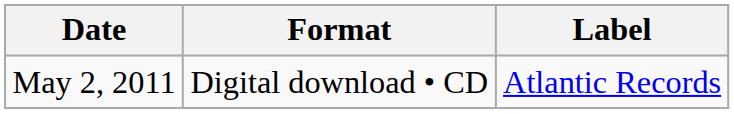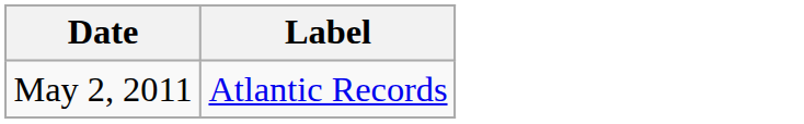 <table class=wikitable>
 <tr>
 <th>Date</th>
-<th>Format</th>
 <th>Label</th>
 </tr>
 <tr>
 <td>May 2, 2011</td>
-<td>Digital download • CD</td>
 <td><a href='#'>Atlantic Records</a></td>
 </tr>
 </table>
